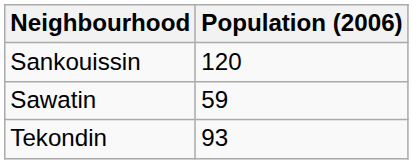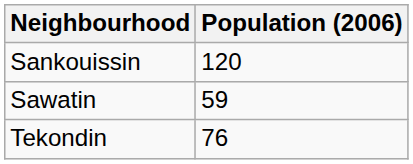 <table class="wikitable">
 <tr>
 <th>Neighbourhood</th>
 <th>Population (2006)</th>
 </tr>
 <tr>
 <td>Sankouissin</td>
 <td>120</td>
 </tr>
 <tr>
 <td>Sawatin</td>
 <td>59</td>
 </tr>
 <tr>
 <td>Tekondin</td>
-<td>93</td>
+<td>76</td>
 </tr>
 </table>
